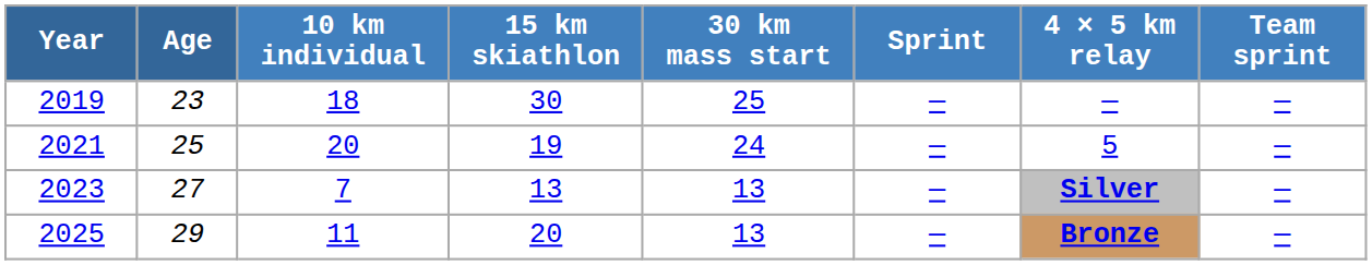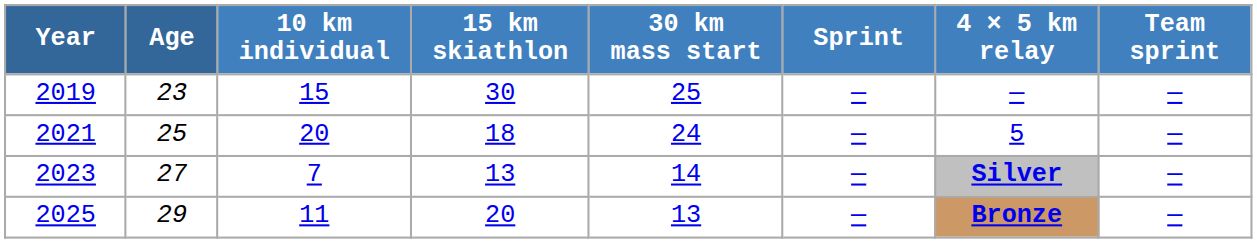 <table class="wikitable" style="font-size:95%; text-align:center; border:grey solid 1px; border-collapse:collapse; background:#ffffff;">
 <tr>
 <th style="background-color:#369; color:white; width:60px;"> Year </th>
 <th style="background-color:#369; color:white; width:40px;"> Age </th>
 <th style="background-color:#4180be; color:white; width:75px;"> 10 km <br> individual </th>
 <th style="background-color:#4180be; color:white; width:75px;"> 15 km <br> skiathlon </th>
 <th style="background-color:#4180be; color:white; width:75px;"> 30 km <br> mass start </th>
 <th style="background-color:#4180be; color:white; width:75px;"> Sprint </th>
 <th style="background-color:#4180be; color:white; width:75px;"> 4 × 5 km <br> relay </th>
 <th style="background-color:#4180be; color:white; width:75px;"> Team <br> sprint </th>
 </tr>
 <tr>
 <td><a href='#'>2019</a></td>
 <td><em>23</em></td>
-<td><a href='#'>18</a></td>
+<td><a href='#'>15</a></td>
 <td><a href='#'>30</a></td>
 <td><a href='#'>25</a></td>
 <td><a href='#'>—</a></td>
 <td><a href='#'>—</a></td>
 <td><a href='#'>—</a></td>
 </tr>
 <tr>
 <td><a href='#'>2021</a></td>
 <td><em>25</em></td>
 <td><a href='#'>20</a></td>
-<td><a href='#'>19</a></td>
+<td><a href='#'>18</a></td>
 <td><a href='#'>24</a></td>
 <td><a href='#'>—</a></td>
 <td><a href='#'>5</a></td>
 <td><a href='#'>—</a></td>
 </tr>
 <tr>
 <td><a href='#'>2023</a></td>
 <td><em>27</em></td>
 <td><a href='#'>7</a></td>
 <td><a href='#'>13</a></td>
-<td><a href='#'>13</a></td>
+<td><a href='#'>14</a></td>
 <td><a href='#'>—</a></td>
 <td style="background:silver;"><a href='#'><strong>Silver</strong></a></td>
 <td><a href='#'>—</a></td>
 </tr>
 <tr>
 <td><a href='#'>2025</a></td>
 <td><em>29</em></td>
 <td><a href='#'>11</a></td>
 <td><a href='#'>20</a></td>
 <td><a href='#'>13</a></td>
 <td><a href='#'>—</a></td>
 <td style="background-color:#C96;"><a href='#'><strong>Bronze</strong></a></td>
 <td><a href='#'>—</a></td>
 </tr>
 </table>
